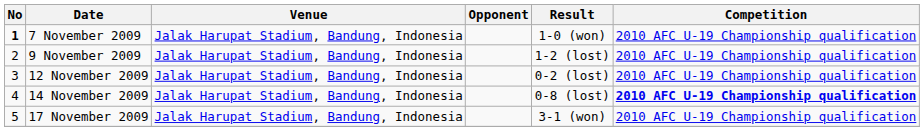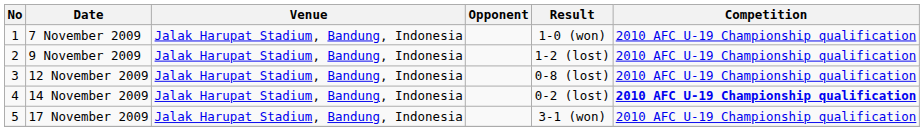 <table class="wikitable">
 <tr>
 <th>No</th>
 <th>Date</th>
 <th>Venue</th>
 <th>Opponent</th>
 <th>Result</th>
 <th>Competition</th>
 </tr>
 <tr>
-<td align=center><strong>1</strong></td>
+<td align=center>1</td>
 <td>7 November 2009</td>
 <td><a href='#'>Jalak Harupat Stadium</a>, <a href='#'>Bandung</a>, Indonesia</td>
 <td></td>
 <td align=center>1-0 (won)</td>
 <td><a href='#'>2010 AFC U-19 Championship qualification</a></td>
 </tr>
 <tr>
 <td align=center>2</td>
 <td>9 November 2009</td>
 <td><a href='#'>Jalak Harupat Stadium</a>, <a href='#'>Bandung</a>, Indonesia</td>
 <td></td>
 <td align=center>1-2 (lost)</td>
 <td><a href='#'>2010 AFC U-19 Championship qualification</a></td>
 </tr>
 <tr>
 <td align=center>3</td>
 <td>12 November 2009</td>
 <td><a href='#'>Jalak Harupat Stadium</a>, <a href='#'>Bandung</a>, Indonesia</td>
 <td></td>
-<td align=center>0-2 (lost)</td>
+<td align=center>0-8 (lost)</td>
 <td><a href='#'>2010 AFC U-19 Championship qualification</a></td>
 </tr>
 <tr>
 <td align=center>4</td>
 <td>14 November 2009</td>
 <td><a href='#'>Jalak Harupat Stadium</a>, <a href='#'>Bandung</a>, Indonesia</td>
 <td></td>
-<td align=center>0-8 (lost)</td>
+<td align=center>0-2 (lost)</td>
 <td><strong><a href='#'>2010 AFC U-19 Championship qualification</a></strong></td>
 </tr>
 <tr>
 <td align=center>5</td>
 <td>17 November 2009</td>
 <td><a href='#'>Jalak Harupat Stadium</a>, <a href='#'>Bandung</a>, Indonesia</td>
 <td></td>
 <td align=center>3-1 (won)</td>
 <td><a href='#'>2010 AFC U-19 Championship qualification</a></td>
 </tr>
 <tr>
 </tr>
 </table>
